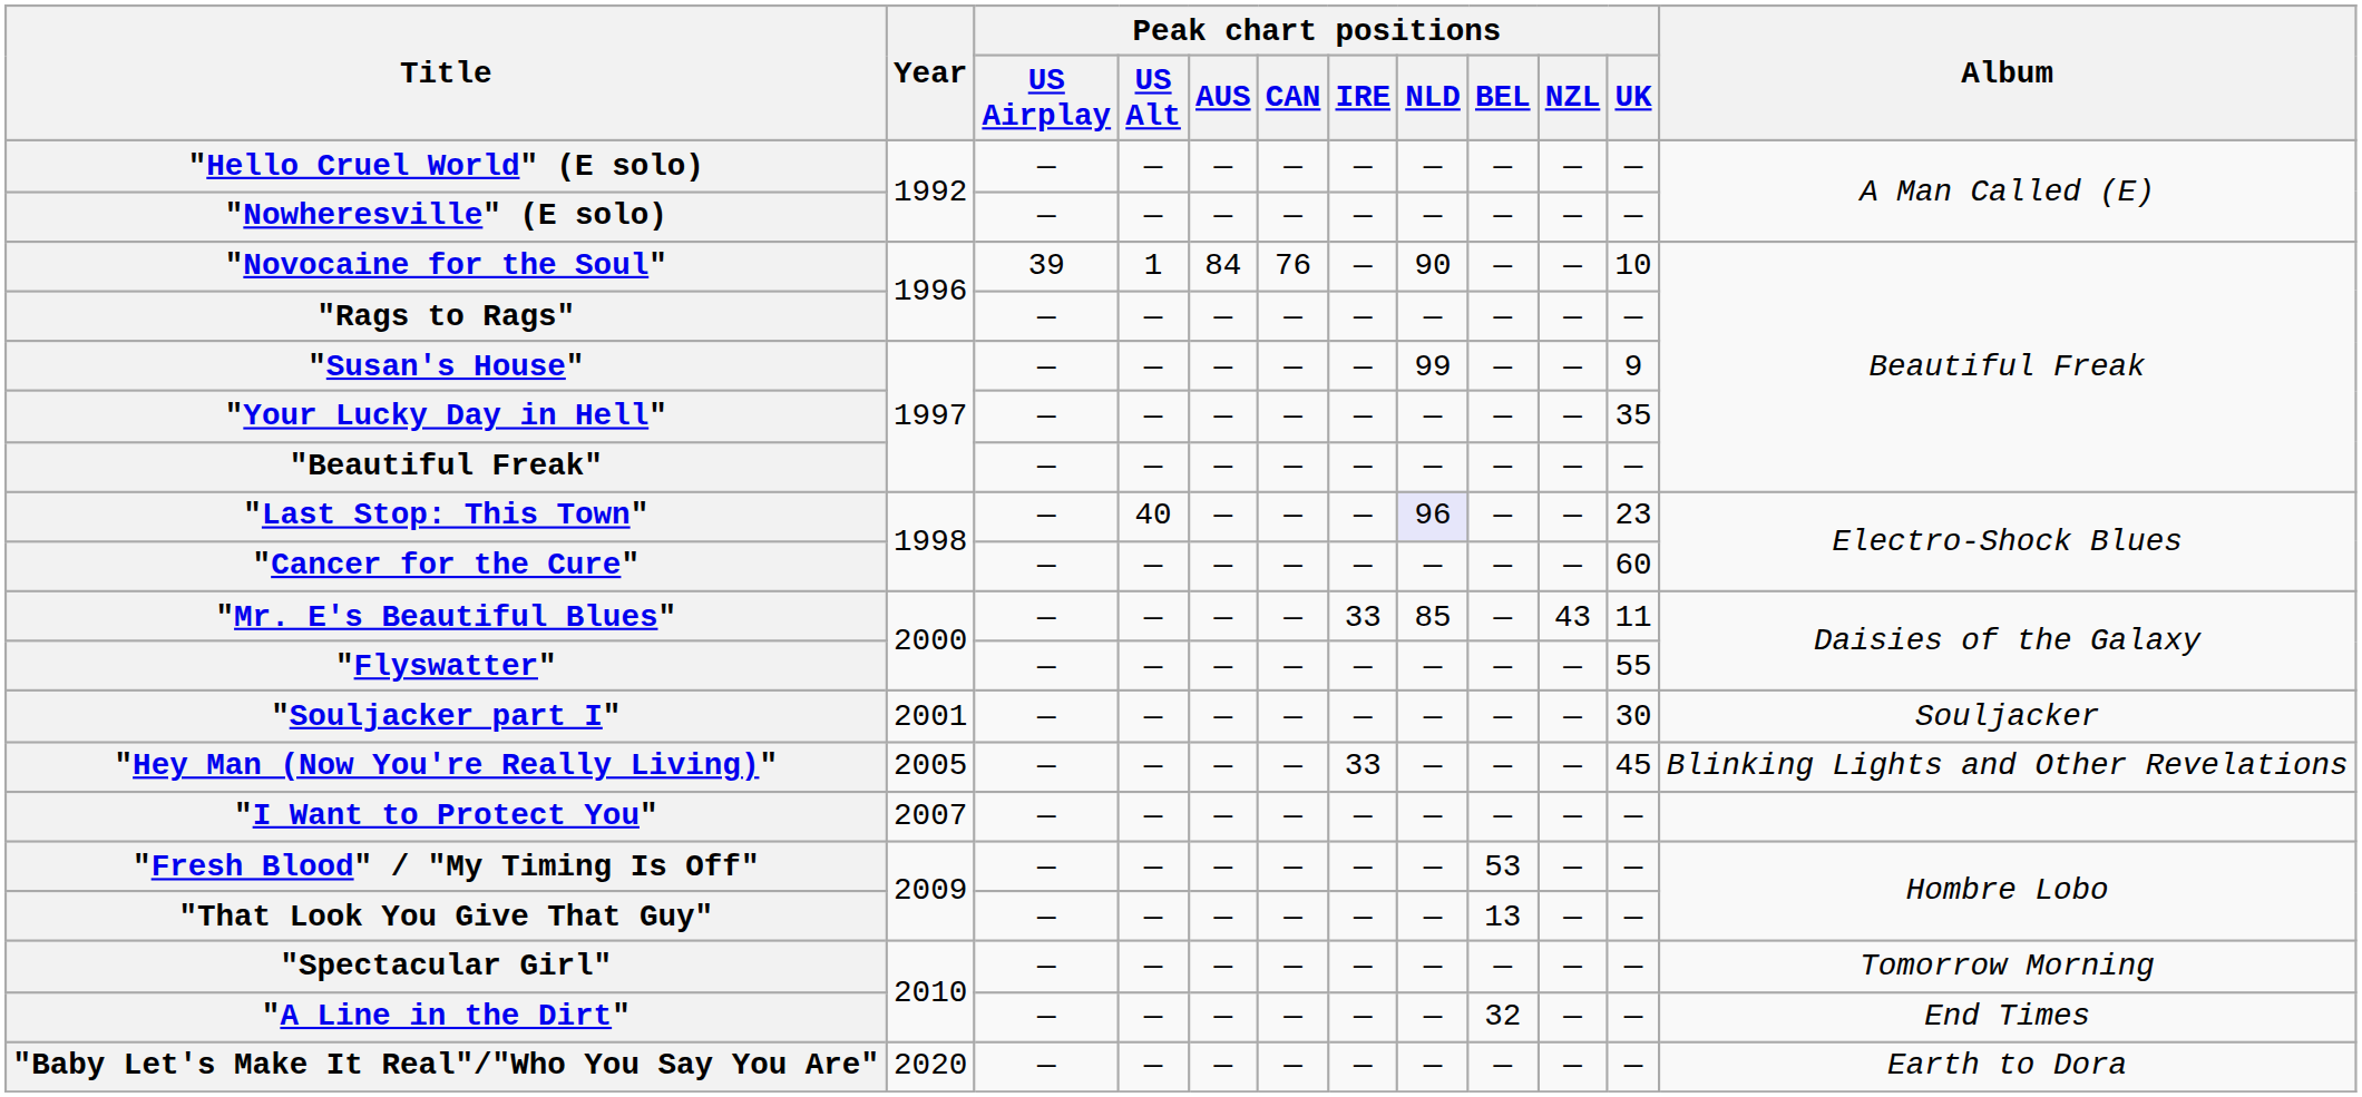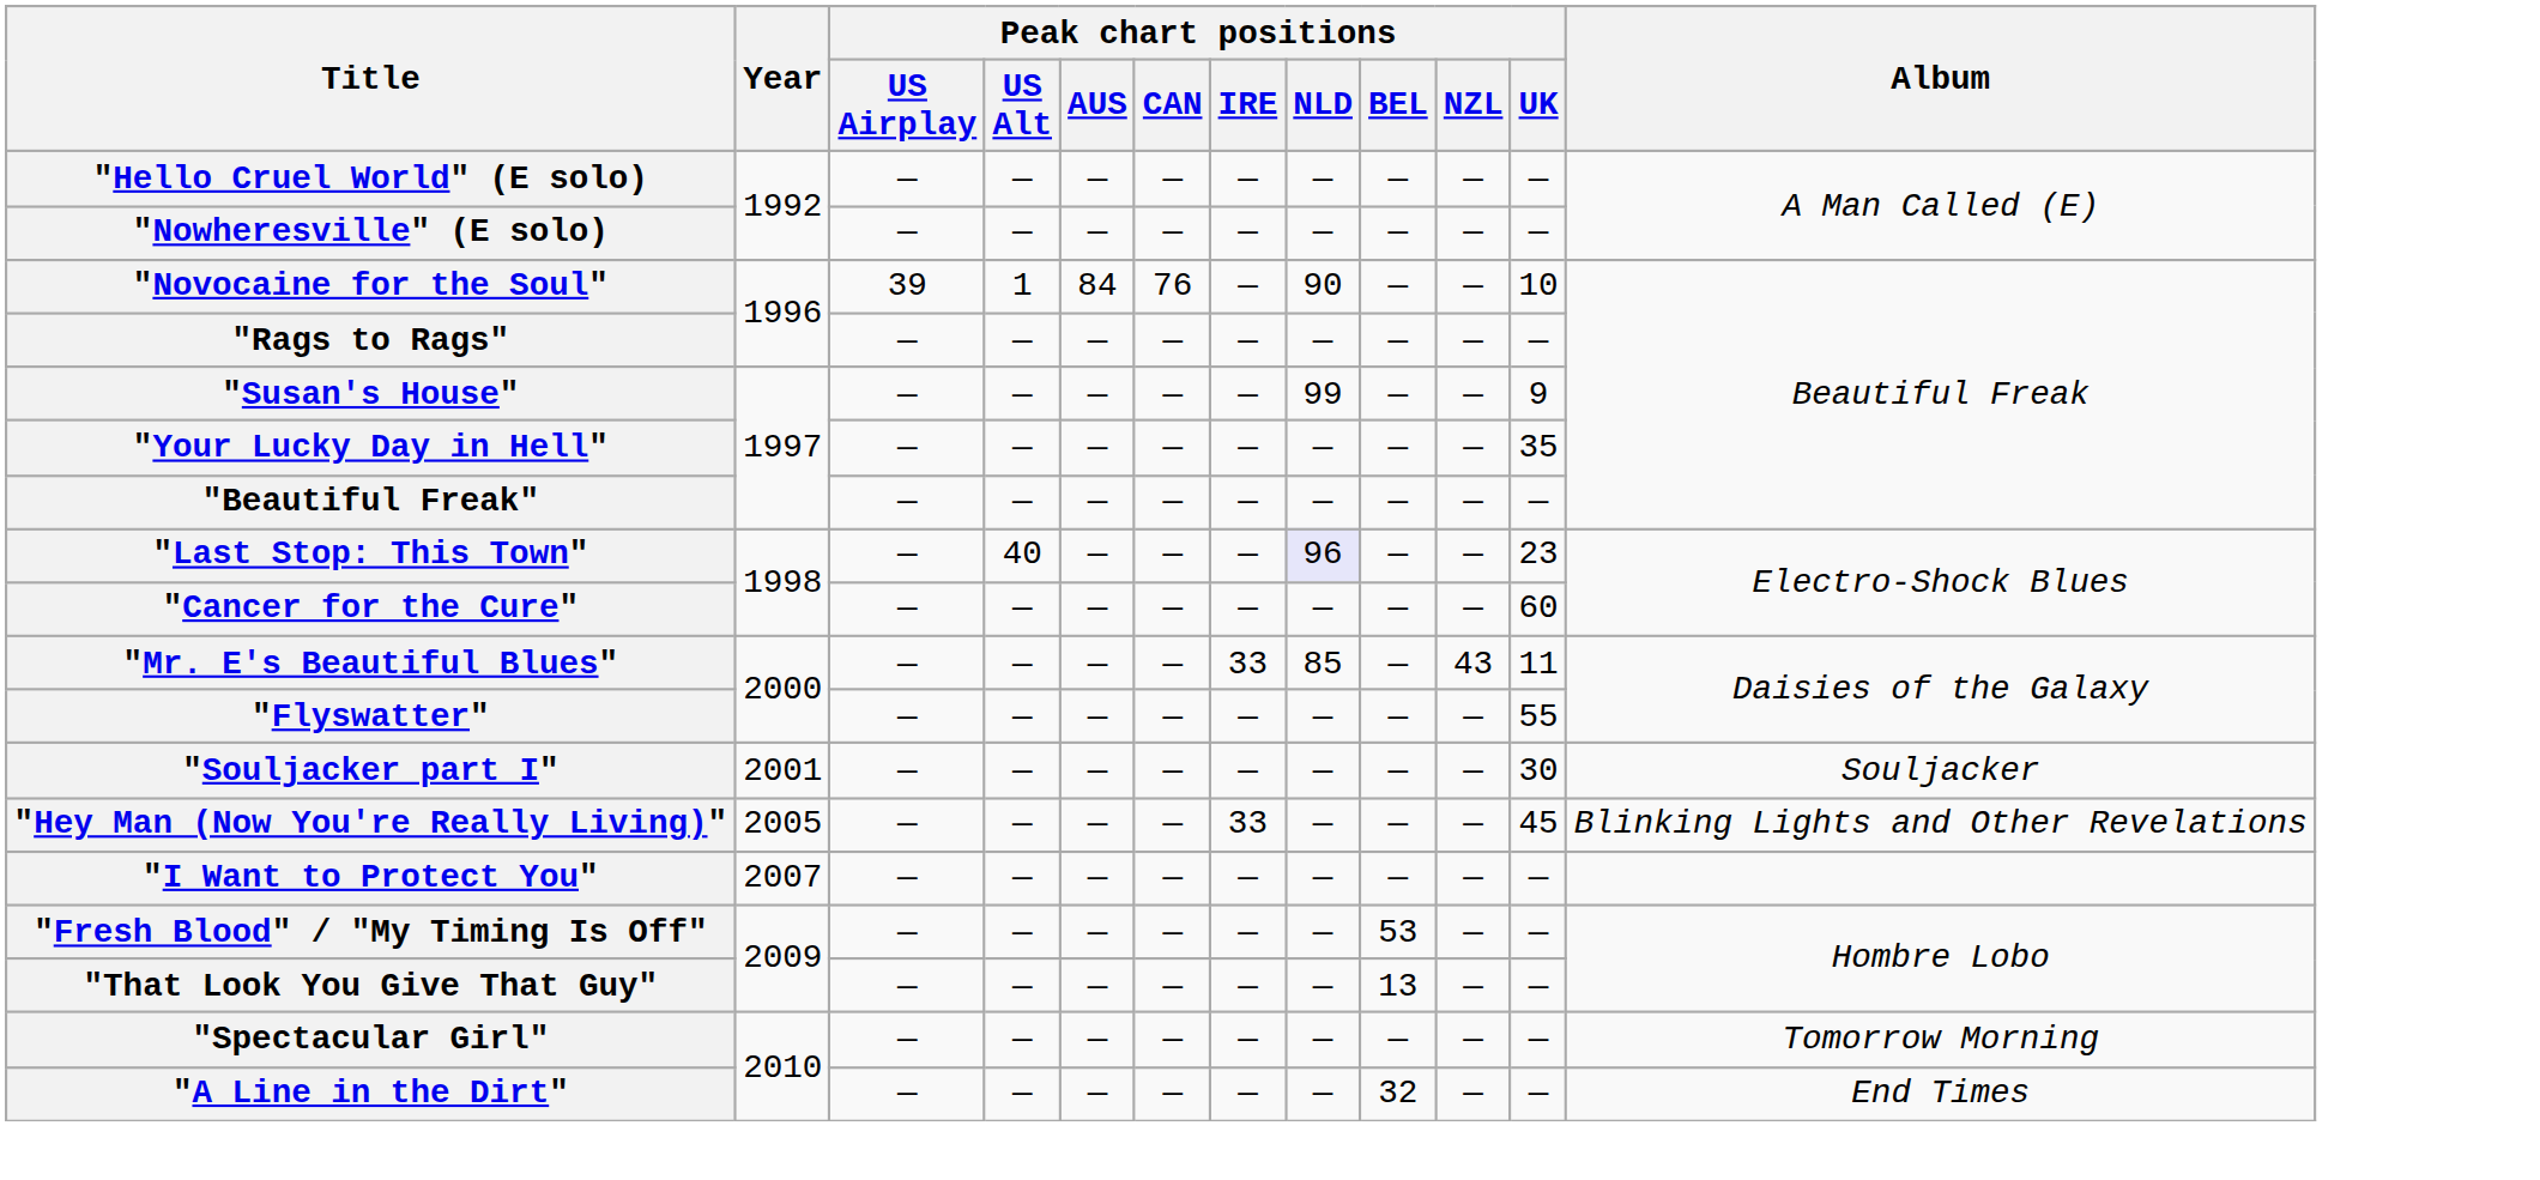 <table class="wikitable plainrowheaders" style="text-align:center;" border="1">
 <tr>
 <th scope="col" rowspan="2">Title</th>
 <th scope="col" rowspan="2">Year</th>
 <th scope="col" colspan="9">Peak chart positions</th>
 <th scope="col" rowspan="2">Album</th>
 </tr>
 <tr>
 <th scope="col"><a href='#'>US<br>Airplay</a><br></th>
 <th scope="col"><a href='#'>US<br>Alt</a><br></th>
 <th scope="col"><a href='#'>AUS</a><br></th>
 <th scope="col"><a href='#'>CAN</a><br></th>
 <th scope="col"><a href='#'>IRE</a><br></th>
 <th scope="col"><a href='#'>NLD</a><br></th>
 <th scope="col"><a href='#'>BEL</a><br></th>
 <th scope="col"><a href='#'>NZL</a><br></th>
 <th scope="col"><a href='#'>UK</a><br></th>
 </tr>
 <tr>
 <th scope="row">"<a href='#'>Hello Cruel World</a>" (E solo)</th>
 <td rowspan="2">1992</td>
 <td>—</td>
 <td>—</td>
 <td>—</td>
 <td>—</td>
 <td>—</td>
 <td>—</td>
 <td>—</td>
 <td>—</td>
 <td>—</td>
 <td rowspan="2"><em>A Man Called (E)</em></td>
 </tr>
 <tr>
 <th scope="row">"<a href='#'>Nowheresville</a>" (E solo)</th>
 <td>—</td>
 <td>—</td>
 <td>—</td>
 <td>—</td>
 <td>—</td>
 <td>—</td>
 <td>—</td>
 <td>—</td>
 <td>—</td>
 </tr>
 <tr>
 <th scope="row">"<a href='#'>Novocaine for the Soul</a>"</th>
 <td rowspan="2">1996</td>
 <td>39</td>
 <td>1</td>
 <td>84</td>
 <td>76</td>
 <td>—</td>
 <td>90</td>
 <td>—</td>
 <td>—</td>
 <td>10</td>
 <td rowspan="5"><em>Beautiful Freak</em></td>
 </tr>
 <tr>
 <th scope="row">"Rags to Rags" </th>
 <td>—</td>
 <td>—</td>
 <td>—</td>
 <td>—</td>
 <td>—</td>
 <td>—</td>
 <td>—</td>
 <td>—</td>
 <td>—</td>
 </tr>
 <tr>
 <th scope="row">"<a href='#'>Susan's House</a>"</th>
 <td rowspan="3">1997</td>
 <td>—</td>
 <td>—</td>
 <td>—</td>
 <td>—</td>
 <td>—</td>
 <td>99</td>
 <td>—</td>
 <td>—</td>
 <td>9</td>
 </tr>
 <tr>
 <th scope="row">"<a href='#'>Your Lucky Day in Hell</a>"</th>
 <td>—</td>
 <td>—</td>
 <td>—</td>
 <td>—</td>
 <td>—</td>
 <td>—</td>
 <td>—</td>
 <td>—</td>
 <td>35</td>
 </tr>
 <tr>
 <th scope="row">"Beautiful Freak" </th>
 <td>—</td>
 <td>—</td>
 <td>—</td>
 <td>—</td>
 <td>—</td>
 <td>—</td>
 <td>—</td>
 <td>—</td>
 <td>—</td>
 </tr>
 <tr>
 <th scope="row">"<a href='#'>Last Stop: This Town</a>"</th>
 <td rowspan="2">1998</td>
 <td>—</td>
 <td>40</td>
 <td>—</td>
 <td>—</td>
 <td>—</td>
 <td style="background: lavender;">96</td>
 <td>—</td>
 <td>—</td>
 <td>23</td>
 <td rowspan="2"><em>Electro-Shock Blues</em></td>
 </tr>
 <tr>
 <th scope="row">"<a href='#'>Cancer for the Cure</a>"</th>
 <td>—</td>
 <td>—</td>
 <td>—</td>
 <td>—</td>
 <td>—</td>
 <td>—</td>
 <td>—</td>
 <td>—</td>
 <td>60</td>
 </tr>
 <tr>
 <th scope="row">"<a href='#'>Mr. E's Beautiful Blues</a>"</th>
 <td rowspan="2">2000</td>
 <td>—</td>
 <td>—</td>
 <td>—</td>
 <td>—</td>
 <td>33</td>
 <td>85</td>
 <td>—</td>
 <td>43</td>
 <td>11</td>
 <td rowspan="2"><em>Daisies of the Galaxy</em></td>
 </tr>
 <tr>
 <th scope="row">"<a href='#'>Flyswatter</a>"</th>
 <td>—</td>
 <td>—</td>
 <td>—</td>
 <td>—</td>
 <td>—</td>
 <td>—</td>
 <td>—</td>
 <td>—</td>
 <td>55</td>
 </tr>
 <tr>
 <th scope="row">"<a href='#'>Souljacker part I</a>"</th>
 <td>2001</td>
 <td>—</td>
 <td>—</td>
 <td>—</td>
 <td>—</td>
 <td>—</td>
 <td>—</td>
 <td>—</td>
 <td>—</td>
 <td>30</td>
 <td><em>Souljacker</em></td>
 </tr>
 <tr>
 <th scope="row">"<a href='#'>Hey Man (Now You're Really Living)</a>"</th>
 <td>2005</td>
 <td>—</td>
 <td>—</td>
 <td>—</td>
 <td>—</td>
 <td>33</td>
 <td>—</td>
 <td>—</td>
 <td>—</td>
 <td>45</td>
 <td><em>Blinking Lights and Other Revelations</em></td>
 </tr>
 <tr>
 <th scope="row">"<a href='#'>I Want to Protect You</a>"</th>
 <td>2007</td>
 <td>—</td>
 <td>—</td>
 <td>—</td>
 <td>—</td>
 <td>—</td>
 <td>—</td>
 <td>—</td>
 <td>—</td>
 <td>—</td>
 <td></td>
 </tr>
 <tr>
 <th scope="row">"<a href='#'>Fresh Blood</a>" / "My Timing Is Off"</th>
 <td rowspan="2">2009</td>
 <td>—</td>
 <td>—</td>
 <td>—</td>
 <td>—</td>
 <td>—</td>
 <td>—</td>
 <td>53</td>
 <td>—</td>
 <td>—</td>
 <td rowspan="2"><em>Hombre Lobo</em></td>
 </tr>
 <tr>
 <th scope="row">"That Look You Give That Guy"</th>
 <td>—</td>
 <td>—</td>
 <td>—</td>
 <td>—</td>
 <td>—</td>
 <td>—</td>
 <td>13</td>
 <td>—</td>
 <td>—</td>
 </tr>
 <tr>
 <th scope="row">"Spectacular Girl"</th>
 <td rowspan="2">2010</td>
 <td>—</td>
 <td>—</td>
 <td>—</td>
 <td>—</td>
 <td>—</td>
 <td>—</td>
 <td>—</td>
 <td>—</td>
 <td>—</td>
 <td><em>Tomorrow Morning</em></td>
 </tr>
 <tr>
 <th scope="row">"<a href='#'>A Line in the Dirt</a>"</th>
 <td>—</td>
 <td>—</td>
 <td>—</td>
 <td>—</td>
 <td>—</td>
 <td>—</td>
 <td>32</td>
 <td>—</td>
 <td>—</td>
 <td><em>End Times</em></td>
 </tr>
-<tr>
-<th scope="row">"Baby Let's Make It Real"/"Who You Say You Are"</th>
-<td>2020</td>
-<td>—</td>
-<td>—</td>
-<td>—</td>
-<td>—</td>
-<td>—</td>
-<td>—</td>
-<td>—</td>
-<td>—</td>
-<td>—</td>
-<td><em>Earth to Dora</em></td>
-</tr>
 </table>
